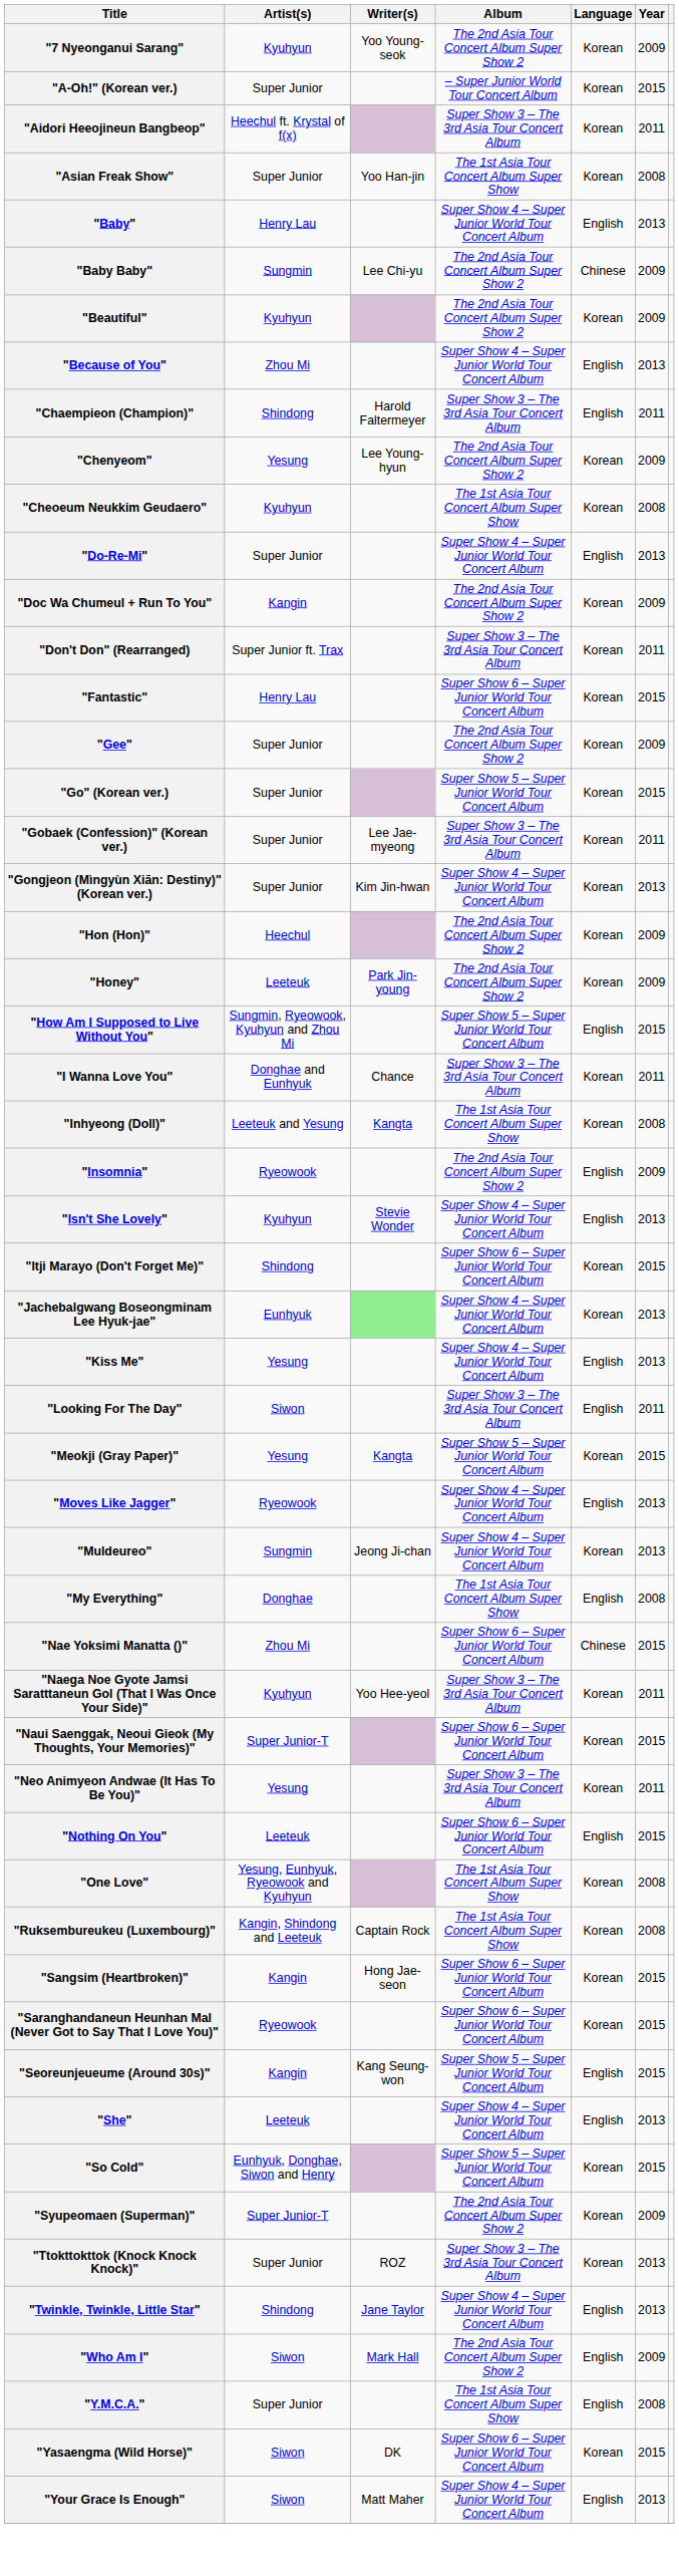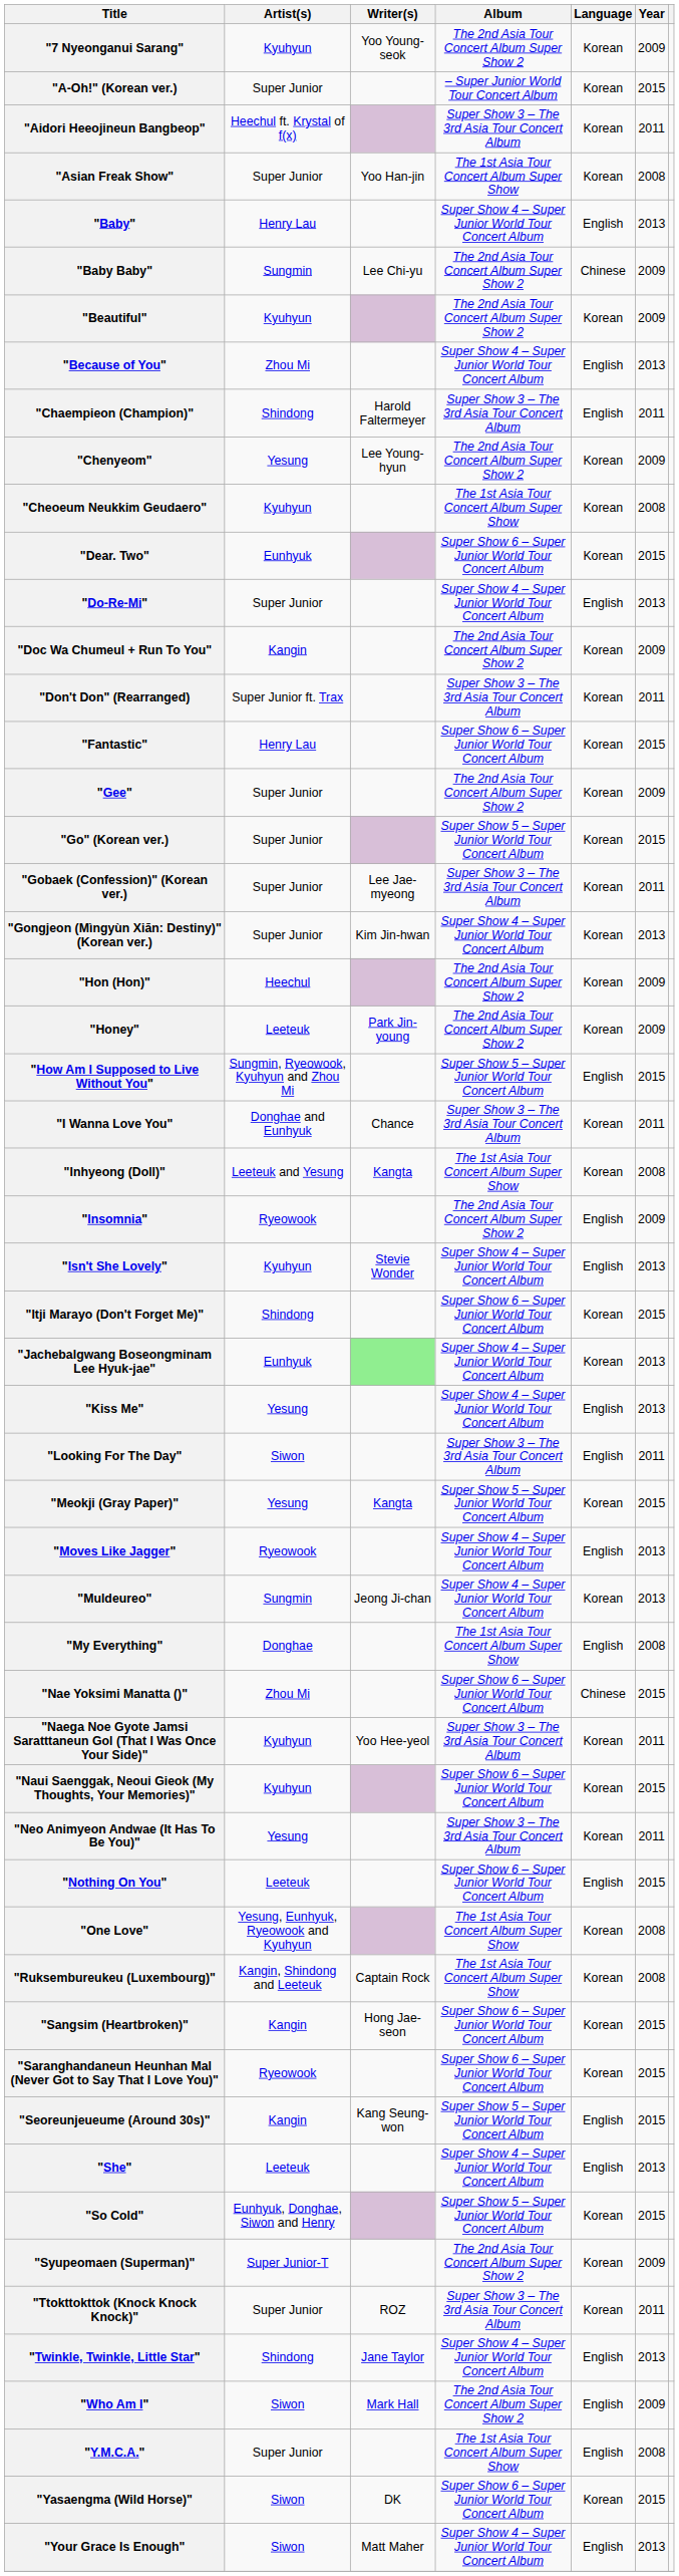 <table class="wikitable sortable plainrowheaders" style="text-align:center;">
 <tr>
 <th scope="col">Title</th>
 <th scope="col">Artist(s)</th>
 <th scope="col" class="unsortable">Writer(s)</th>
 <th scope="col">Album</th>
 <th scope="col">Language</th>
 <th scope="col">Year</th>
 <th scope="col" class="unsortable"></th>
 </tr>
 <tr>
 <th scope="row">"7 Nyeonganui Sarang"</th>
 <td><a href='#'>Kyuhyun</a></td>
 <td>Yoo Young-seok</td>
 <td><em><a href='#'>The 2nd Asia Tour Concert Album Super Show 2</a></em></td>
 <td>Korean</td>
 <td>2009</td>
 <td></td>
 </tr>
 <tr>
 <th scope="row">"A-Oh!" (Korean ver.)</th>
 <td>Super Junior</td>
 <td></td>
 <td><em><a href='#'> – Super Junior World Tour Concert Album</a></em></td>
 <td>Korean</td>
 <td>2015</td>
 <td></td>
 </tr>
 <tr>
 <th scope="row">"Aidori Heeojineun Bangbeop"</th>
 <td><a href='#'>Heechul</a> ft. <a href='#'>Krystal</a> of <a href='#'>f(x)</a></td>
 <td style="background:#D8BFD8"></td>
 <td><em><a href='#'>Super Show 3 – The 3rd Asia Tour Concert Album</a></em></td>
 <td>Korean</td>
 <td>2011</td>
 <td></td>
 </tr>
 <tr>
 <th scope="row">"Asian Freak Show"</th>
 <td>Super Junior</td>
 <td>Yoo Han-jin</td>
 <td><em><a href='#'>The 1st Asia Tour Concert Album Super Show</a></em></td>
 <td>Korean</td>
 <td>2008</td>
 <td></td>
 </tr>
 <tr>
 <th scope="row">"<a href='#'>Baby</a>"</th>
 <td><a href='#'>Henry Lau</a></td>
 <td></td>
 <td><em><a href='#'>Super Show 4 – Super Junior World Tour Concert Album</a></em></td>
 <td>English</td>
 <td>2013</td>
 <td></td>
 </tr>
 <tr>
 <th scope="row">"Baby Baby"</th>
 <td><a href='#'>Sungmin</a></td>
 <td>Lee Chi-yu</td>
 <td><em><a href='#'>The 2nd Asia Tour Concert Album Super Show 2</a></em></td>
 <td>Chinese</td>
 <td>2009</td>
 <td></td>
 </tr>
 <tr>
 <th scope="row">"Beautiful"</th>
 <td><a href='#'>Kyuhyun</a></td>
 <td style="background:#D8BFD8"></td>
 <td><em><a href='#'>The 2nd Asia Tour Concert Album Super Show 2</a></em></td>
 <td>Korean</td>
 <td>2009</td>
 <td></td>
 </tr>
 <tr>
 <th scope="row">"<a href='#'>Because of You</a>"</th>
 <td><a href='#'>Zhou Mi</a></td>
 <td></td>
 <td><em><a href='#'>Super Show 4 – Super Junior World Tour Concert Album</a></em></td>
 <td>English</td>
 <td>2013</td>
 <td></td>
 </tr>
 <tr>
 <th scope="row">"Chaempieon (Champion)"</th>
 <td><a href='#'>Shindong</a></td>
 <td>Harold Faltermeyer</td>
 <td><em><a href='#'>Super Show 3 – The 3rd Asia Tour Concert Album</a></em></td>
 <td>English</td>
 <td>2011</td>
 <td></td>
 </tr>
 <tr>
 <th scope="row">"Chenyeom"</th>
 <td><a href='#'>Yesung</a></td>
 <td>Lee Young-hyun</td>
 <td><em><a href='#'>The 2nd Asia Tour Concert Album Super Show 2</a></em></td>
 <td>Korean</td>
 <td>2009</td>
 <td></td>
 </tr>
 <tr>
 <th scope="row">"Cheoeum Neukkim Geudaero"</th>
 <td><a href='#'>Kyuhyun</a></td>
 <td></td>
 <td><em><a href='#'>The 1st Asia Tour Concert Album Super Show</a></em></td>
 <td>Korean</td>
 <td>2008</td>
+<td></td>
+</tr>
+<tr>
+<th scope="row">"Dear. Two"</th>
+<td><a href='#'>Eunhyuk</a></td>
+<td style="background:#D8BFD8"></td>
+<td><em><a href='#'>Super Show 6 – Super Junior World Tour Concert Album</a></em></td>
+<td>Korean</td>
+<td>2015</td>
 <td></td>
 </tr>
 <tr>
 <th scope="row">"<a href='#'>Do-Re-Mi</a>"</th>
 <td>Super Junior</td>
 <td></td>
 <td><em><a href='#'>Super Show 4 – Super Junior World Tour Concert Album</a></em></td>
 <td>English</td>
 <td>2013</td>
 <td></td>
 </tr>
 <tr>
 <th scope="row">"Doc Wa Chumeul + Run To You"</th>
 <td><a href='#'>Kangin</a></td>
 <td></td>
 <td><em><a href='#'>The 2nd Asia Tour Concert Album Super Show 2</a></em></td>
 <td>Korean</td>
 <td>2009</td>
 <td></td>
 </tr>
 <tr>
 <th scope="row">"Don't Don" (Rearranged)</th>
 <td>Super Junior ft. <a href='#'>Trax</a></td>
 <td></td>
 <td><em><a href='#'>Super Show 3 – The 3rd Asia Tour Concert Album</a></em></td>
 <td>Korean</td>
 <td>2011</td>
 <td></td>
 </tr>
 <tr>
 <th scope="row">"Fantastic"</th>
 <td><a href='#'>Henry Lau</a></td>
 <td></td>
 <td><em><a href='#'>Super Show 6 – Super Junior World Tour Concert Album</a></em></td>
 <td>Korean</td>
 <td>2015</td>
 <td></td>
 </tr>
 <tr>
 <th scope="row">"<a href='#'>Gee</a>"</th>
 <td>Super Junior</td>
 <td></td>
 <td><em><a href='#'>The 2nd Asia Tour Concert Album Super Show 2</a></em></td>
 <td>Korean</td>
 <td>2009</td>
 <td></td>
 </tr>
 <tr>
 <th scope="row">"Go" (Korean ver.)</th>
 <td>Super Junior</td>
 <td style="background:#D8BFD8"></td>
 <td><em><a href='#'>Super Show 5 – Super Junior World Tour Concert Album</a></em></td>
 <td>Korean</td>
 <td>2015</td>
 <td></td>
 </tr>
 <tr>
 <th scope="row">"Gobaek (Confession)" (Korean ver.)</th>
 <td>Super Junior</td>
 <td>Lee Jae-myeong</td>
 <td><em><a href='#'>Super Show 3 – The 3rd Asia Tour Concert Album</a></em></td>
 <td>Korean</td>
 <td>2011</td>
 <td></td>
 </tr>
 <tr>
 <th scope="row">"Gongjeon (Mìngyùn Xiān: Destiny)"(Korean ver.)</th>
 <td>Super Junior</td>
 <td>Kim Jin-hwan</td>
 <td><em><a href='#'>Super Show 4 – Super Junior World Tour Concert Album</a></em></td>
 <td>Korean</td>
 <td>2013</td>
 <td></td>
 </tr>
 <tr>
 <th scope="row">"Hon (Hon)"</th>
 <td><a href='#'>Heechul</a></td>
 <td style="background:#D8BFD8"></td>
 <td><em><a href='#'>The 2nd Asia Tour Concert Album Super Show 2</a></em></td>
 <td>Korean</td>
 <td>2009</td>
 <td></td>
 </tr>
 <tr>
 <th scope="row">"Honey"</th>
 <td><a href='#'>Leeteuk</a></td>
 <td><a href='#'>Park Jin-young</a></td>
 <td><em><a href='#'>The 2nd Asia Tour Concert Album Super Show 2</a></em></td>
 <td>Korean</td>
 <td>2009</td>
 <td></td>
 </tr>
 <tr>
 <th scope="row">"<a href='#'>How Am I Supposed to Live Without You</a>"</th>
 <td><a href='#'>Sungmin</a>, <a href='#'>Ryeowook</a>, <a href='#'>Kyuhyun</a> and <a href='#'>Zhou Mi</a></td>
 <td></td>
 <td><em><a href='#'>Super Show 5 – Super Junior World Tour Concert Album</a></em></td>
 <td>English</td>
 <td>2015</td>
 <td></td>
 </tr>
 <tr>
 <th scope="row">"I Wanna Love You"</th>
 <td><a href='#'>Donghae</a> and <a href='#'>Eunhyuk</a></td>
 <td>Chance</td>
 <td><em><a href='#'>Super Show 3 – The 3rd Asia Tour Concert Album</a></em></td>
 <td>Korean</td>
 <td>2011</td>
 <td></td>
 </tr>
 <tr>
 <th scope="row">"Inhyeong (Doll)"</th>
 <td><a href='#'>Leeteuk</a> and <a href='#'>Yesung</a></td>
 <td><a href='#'>Kangta</a></td>
 <td><em><a href='#'>The 1st Asia Tour Concert Album Super Show</a></em></td>
 <td>Korean</td>
 <td>2008</td>
 <td></td>
 </tr>
 <tr>
 <th scope="row">"<a href='#'>Insomnia</a>"</th>
 <td><a href='#'>Ryeowook</a></td>
 <td></td>
 <td><em><a href='#'>The 2nd Asia Tour Concert Album Super Show 2</a></em></td>
 <td>English</td>
 <td>2009</td>
 <td></td>
 </tr>
 <tr>
 <th scope="row">"<a href='#'>Isn't She Lovely</a>"</th>
 <td><a href='#'>Kyuhyun</a></td>
 <td><a href='#'>Stevie Wonder</a></td>
 <td><em><a href='#'>Super Show 4 – Super Junior World Tour Concert Album</a></em></td>
 <td>English</td>
 <td>2013</td>
 <td></td>
 </tr>
 <tr>
 <th scope="row">"Itji Marayo (Don't Forget Me)"</th>
 <td><a href='#'>Shindong</a></td>
 <td></td>
 <td><em><a href='#'>Super Show 6 – Super Junior World Tour Concert Album</a></em></td>
 <td>Korean</td>
 <td>2015</td>
 <td></td>
 </tr>
 <tr>
 <th scope="row">"Jachebalgwang Boseongminam Lee Hyuk-jae"</th>
 <td><a href='#'>Eunhyuk</a></td>
 <td style="background:#90EE90"></td>
 <td><em><a href='#'>Super Show 4 – Super Junior World Tour Concert Album</a></em></td>
 <td>Korean</td>
 <td>2013</td>
 <td></td>
 </tr>
 <tr>
 <th scope="row">"Kiss Me"</th>
 <td><a href='#'>Yesung</a></td>
 <td></td>
 <td><em><a href='#'>Super Show 4 – Super Junior World Tour Concert Album</a></em></td>
 <td>English</td>
 <td>2013</td>
 <td></td>
 </tr>
 <tr>
 <th scope="row">"Looking For The Day"</th>
 <td><a href='#'>Siwon</a></td>
 <td></td>
 <td><em><a href='#'>Super Show 3 – The 3rd Asia Tour Concert Album</a></em></td>
 <td>English</td>
 <td>2011</td>
 <td></td>
 </tr>
 <tr>
 <th scope="row">"Meokji (Gray Paper)"</th>
 <td><a href='#'>Yesung</a></td>
 <td><a href='#'>Kangta</a></td>
 <td><em><a href='#'>Super Show 5 – Super Junior World Tour Concert Album</a></em></td>
 <td>Korean</td>
 <td>2015</td>
 <td></td>
 </tr>
 <tr>
 <th scope="row">"<a href='#'>Moves Like Jagger</a>"</th>
 <td><a href='#'>Ryeowook</a></td>
 <td></td>
 <td><em><a href='#'>Super Show 4 – Super Junior World Tour Concert Album</a></em></td>
 <td>English</td>
 <td>2013</td>
 <td></td>
 </tr>
 <tr>
 <th scope="row">"Muldeureo"</th>
 <td><a href='#'>Sungmin</a></td>
 <td>Jeong Ji-chan</td>
 <td><em><a href='#'>Super Show 4 – Super Junior World Tour Concert Album</a></em></td>
 <td>Korean</td>
 <td>2013</td>
 <td></td>
 </tr>
 <tr>
 <th scope="row">"My Everything"</th>
 <td><a href='#'>Donghae</a></td>
 <td></td>
 <td><em><a href='#'>The 1st Asia Tour Concert Album Super Show</a></em></td>
 <td>English</td>
 <td>2008</td>
 <td></td>
 </tr>
 <tr>
 <th scope="row">"Nae Yoksimi Manatta ()"</th>
 <td><a href='#'>Zhou Mi</a></td>
 <td></td>
 <td><em><a href='#'>Super Show 6 – Super Junior World Tour Concert Album</a></em></td>
 <td>Chinese</td>
 <td>2015</td>
 <td></td>
 </tr>
 <tr>
 <th scope="row">"Naega Noe Gyote Jamsi Saratttaneun Gol (That I Was Once Your Side)"</th>
 <td><a href='#'>Kyuhyun</a></td>
 <td>Yoo Hee-yeol</td>
 <td><em><a href='#'>Super Show 3 – The 3rd Asia Tour Concert Album</a></em></td>
 <td>Korean</td>
 <td>2011</td>
 <td></td>
 </tr>
 <tr>
 <th scope="row">"Naui Saenggak, Neoui Gieok (My Thoughts, Your Memories)"</th>
-<td><a href='#'>Super Junior-T</a></td>
+<td><a href='#'>Kyuhyun</a></td>
 <td style="background:#D8BFD8"></td>
 <td><em><a href='#'>Super Show 6 – Super Junior World Tour Concert Album</a></em></td>
 <td>Korean</td>
 <td>2015</td>
 <td></td>
 </tr>
 <tr>
 <th scope="row">"Neo Animyeon Andwae (It Has To Be You)"</th>
 <td><a href='#'>Yesung</a></td>
 <td></td>
 <td><em><a href='#'>Super Show 3 – The 3rd Asia Tour Concert Album</a></em></td>
 <td>Korean</td>
 <td>2011</td>
 <td></td>
 </tr>
 <tr>
 <th scope="row">"<a href='#'>Nothing On You</a>"</th>
 <td><a href='#'>Leeteuk</a></td>
 <td></td>
 <td><em><a href='#'>Super Show 6 – Super Junior World Tour Concert Album</a></em></td>
 <td>English</td>
 <td>2015</td>
 <td></td>
 </tr>
 <tr>
 <th scope="row">"One Love"</th>
 <td><a href='#'>Yesung</a>, <a href='#'>Eunhyuk</a>, <a href='#'>Ryeowook</a> and <a href='#'>Kyuhyun</a></td>
 <td style="background:#D8BFD8"></td>
 <td><em><a href='#'>The 1st Asia Tour Concert Album Super Show</a></em></td>
 <td>Korean</td>
 <td>2008</td>
 <td></td>
 </tr>
 <tr>
 <th scope="row">"Ruksembureukeu (Luxembourg)"</th>
 <td><a href='#'>Kangin</a>, <a href='#'>Shindong</a> and <a href='#'>Leeteuk</a></td>
 <td>Captain Rock</td>
 <td><em><a href='#'>The 1st Asia Tour Concert Album Super Show</a></em></td>
 <td>Korean</td>
 <td>2008</td>
 <td></td>
 </tr>
 <tr>
 <th scope="row">"Sangsim (Heartbroken)"</th>
 <td><a href='#'>Kangin</a></td>
 <td>Hong Jae-seon</td>
 <td><em><a href='#'>Super Show 6 – Super Junior World Tour Concert Album</a></em></td>
 <td>Korean</td>
 <td>2015</td>
 <td></td>
 </tr>
 <tr>
 <th scope="row">"Saranghandaneun Heunhan Mal (Never Got to Say That I Love You)"</th>
 <td><a href='#'>Ryeowook</a></td>
 <td></td>
 <td><em><a href='#'>Super Show 6 – Super Junior World Tour Concert Album</a></em></td>
 <td>Korean</td>
 <td>2015</td>
 <td></td>
 </tr>
 <tr>
 <th scope="row">"Seoreunjeueume (Around 30s)"</th>
 <td><a href='#'>Kangin</a></td>
 <td>Kang Seung-won</td>
 <td><em><a href='#'>Super Show 5 – Super Junior World Tour Concert Album</a></em></td>
 <td>English</td>
 <td>2015</td>
 <td></td>
 </tr>
 <tr>
 <th scope="row">"<a href='#'>She</a>"</th>
 <td><a href='#'>Leeteuk</a></td>
 <td></td>
 <td><em><a href='#'>Super Show 4 – Super Junior World Tour Concert Album</a></em></td>
 <td>English</td>
 <td>2013</td>
 <td></td>
 </tr>
 <tr>
 <th scope="row">"So Cold"</th>
 <td><a href='#'>Eunhyuk</a>, <a href='#'>Donghae</a>, <a href='#'>Siwon</a> and <a href='#'>Henry</a></td>
 <td style="background:#D8BFD8"></td>
 <td><em><a href='#'>Super Show 5 – Super Junior World Tour Concert Album</a></em></td>
 <td>Korean</td>
 <td>2015</td>
 <td></td>
 </tr>
 <tr>
 <th scope="row">"Syupeomaen (Superman)"</th>
 <td><a href='#'>Super Junior-T</a></td>
 <td></td>
 <td><em><a href='#'>The 2nd Asia Tour Concert Album Super Show 2</a></em></td>
 <td>Korean</td>
 <td>2009</td>
 <td></td>
 </tr>
 <tr>
 <th scope="row">"Ttokttokttok (Knock Knock Knock)"</th>
 <td>Super Junior</td>
 <td>ROZ</td>
 <td><em><a href='#'>Super Show 3 – The 3rd Asia Tour Concert Album</a></em></td>
 <td>Korean</td>
-<td>2013</td>
+<td>2011</td>
 <td></td>
 </tr>
 <tr>
 <th scope="row">"<a href='#'>Twinkle, Twinkle, Little Star</a>"</th>
 <td><a href='#'>Shindong</a></td>
 <td><a href='#'>Jane Taylor</a></td>
 <td><em><a href='#'>Super Show 4 – Super Junior World Tour Concert Album</a></em></td>
 <td>English</td>
 <td>2013</td>
 <td></td>
 </tr>
 <tr>
 <th scope="row">"<a href='#'>Who Am I</a>"</th>
 <td><a href='#'>Siwon</a></td>
 <td><a href='#'>Mark Hall</a></td>
 <td><em><a href='#'>The 2nd Asia Tour Concert Album Super Show 2</a></em></td>
 <td>English</td>
 <td>2009</td>
 <td></td>
 </tr>
 <tr>
 <th scope="row">"<a href='#'>Y.M.C.A.</a>"</th>
 <td>Super Junior</td>
 <td></td>
 <td><em><a href='#'>The 1st Asia Tour Concert Album Super Show</a></em></td>
 <td>English</td>
 <td>2008</td>
 <td></td>
 </tr>
 <tr>
 <th scope="row">"Yasaengma (Wild Horse)"</th>
 <td><a href='#'>Siwon</a></td>
 <td>DK</td>
 <td><em><a href='#'>Super Show 6 – Super Junior World Tour Concert Album</a></em></td>
 <td>Korean</td>
 <td>2015</td>
 <td></td>
 </tr>
 <tr>
 <th scope="row">"Your Grace Is Enough"</th>
 <td><a href='#'>Siwon</a></td>
 <td>Matt Maher</td>
 <td><em><a href='#'>Super Show 4 – Super Junior World Tour Concert Album</a></em></td>
 <td>English</td>
 <td>2013</td>
 <td></td>
 </tr>
 <tr>
 </tr>
 </table>
